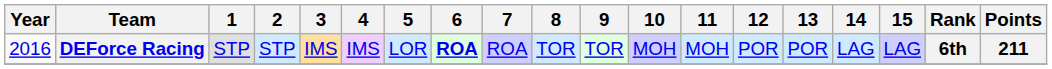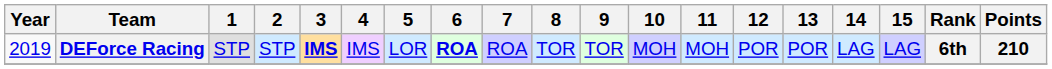 <table class="wikitable" style="text-align:center; font-size:85%">
 <tr>
 <th>Year</th>
 <th>Team</th>
 <th>1</th>
 <th>2</th>
 <th>3</th>
 <th>4</th>
 <th>5</th>
 <th>6</th>
 <th>7</th>
 <th>8</th>
 <th>9</th>
 <th>10</th>
 <th>11</th>
 <th>12</th>
 <th>13</th>
 <th>14</th>
 <th>15</th>
 <th>Rank</th>
 <th>Points</th>
 </tr>
 <tr>
-<td><a href='#'>2016</a></td>
+<td><a href='#'>2019</a></td>
 <th nowrap><a href='#'>DEForce Racing</a></th>
 <td style="background:#DFDFDF;"><a href='#'>STP</a><br></td>
 <td style="background:#CFEAFF;"><a href='#'>STP</a><br></td>
-<td style="background:#FFDF9F;"><a href='#'>IMS</a><br></td>
+<td style="background:#FFDF9F;"><strong><a href='#'>IMS</a><br></strong></td>
 <td style="background:#EFCFFF;"><a href='#'>IMS</a><br></td>
 <td style="background:#CFEAFF;"><a href='#'>LOR</a><br></td>
 <td style="background:#DFFFDF;"><strong><a href='#'>ROA</a><br></strong></td>
 <td style="background:#CFCFFF;"><a href='#'>ROA</a><br></td>
 <td style="background:#CFEAFF;"><a href='#'>TOR</a><br></td>
 <td style="background:#DFFFDF;"><a href='#'>TOR</a><br></td>
 <td style="background:#CFCFFF;"><a href='#'>MOH</a><br></td>
 <td style="background:#CFEAFF;"><a href='#'>MOH</a><br></td>
 <td style="background:#CFEAFF;"><a href='#'>POR</a><br></td>
 <td style="background:#CFEAFF;"><a href='#'>POR</a><br></td>
 <td style="background:#CFEAFF;"><a href='#'>LAG</a><br></td>
 <td style="background:#CFCFFF;"><a href='#'>LAG</a><br></td>
 <th>6th</th>
-<th>211</th>
+<th>210</th>
 </tr>
 <tr>
 </tr>
 </table>
